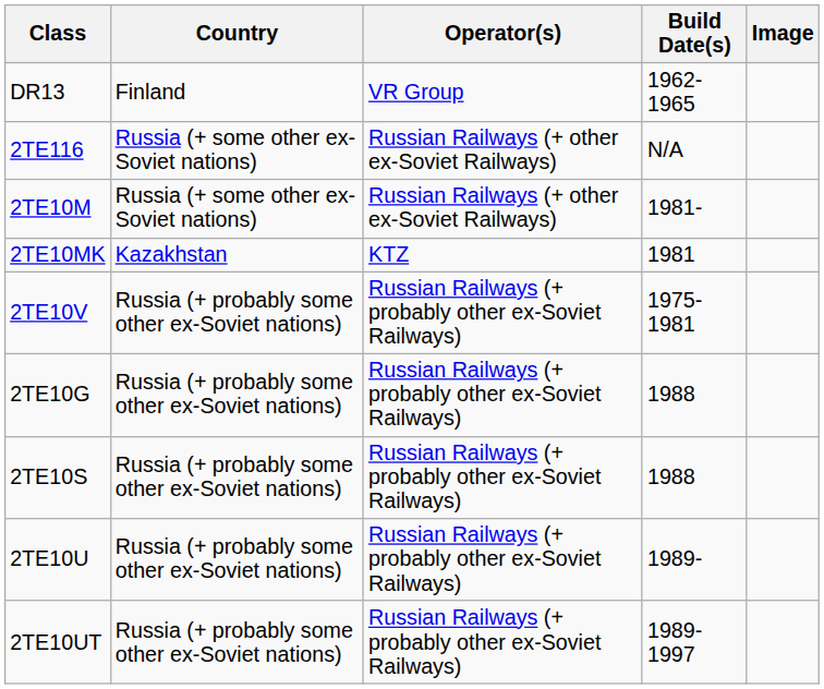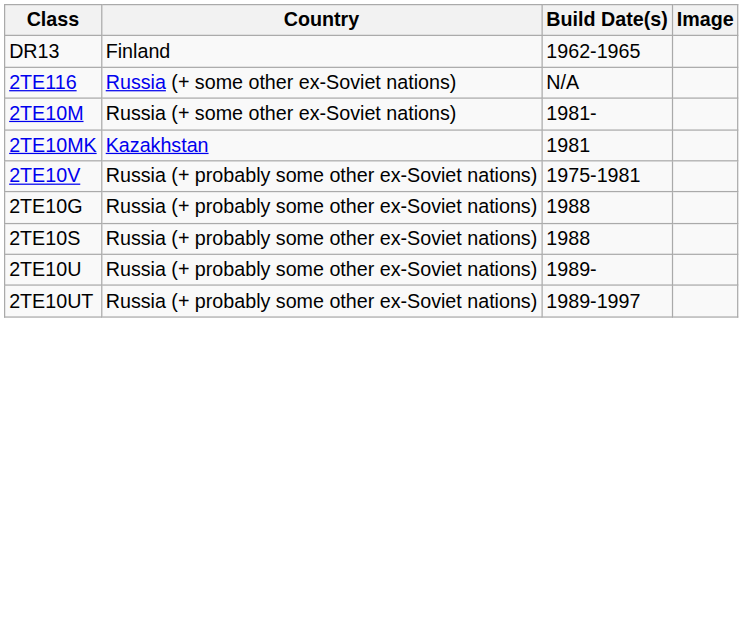 <table class="wikitable">
 <tr>
 <th>Class</th>
 <th>Country</th>
-<th>Operator(s)</th>
 <th>Build Date(s)</th>
 <th>Image</th>
 </tr>
 <tr>
 <td>DR13</td>
 <td>Finland</td>
-<td><a href='#'>VR Group</a></td>
 <td>1962-1965</td>
 <td></td>
 </tr>
 <tr>
 <td><a href='#'>2TE116</a></td>
 <td><a href='#'>Russia</a> (+ some other ex-Soviet nations)</td>
-<td><a href='#'>Russian Railways</a> (+ other ex-Soviet Railways)</td>
 <td>N/A</td>
 <td></td>
 </tr>
 <tr>
 <td><a href='#'>2TE10M</a></td>
 <td>Russia  (+ some other ex-Soviet nations)</td>
-<td><a href='#'>Russian Railways</a> (+ other ex-Soviet Railways)</td>
 <td>1981-</td>
 <td></td>
 </tr>
 <tr>
 <td><a href='#'>2TE10MK</a></td>
 <td><a href='#'>Kazakhstan</a></td>
-<td><a href='#'>KTZ</a></td>
 <td>1981</td>
 <td></td>
 </tr>
 <tr>
 <td><a href='#'>2TE10V</a></td>
 <td>Russia  (+ probably some other ex-Soviet nations)</td>
-<td><a href='#'>Russian Railways</a> (+ probably other ex-Soviet Railways)</td>
 <td>1975-1981</td>
 <td></td>
 </tr>
 <tr>
 <td>2TE10G</td>
 <td>Russia  (+ probably some other ex-Soviet nations)</td>
-<td><a href='#'>Russian Railways</a> (+ probably other ex-Soviet Railways)</td>
 <td>1988</td>
 <td></td>
 </tr>
 <tr>
 <td>2TE10S</td>
 <td>Russia  (+ probably some other ex-Soviet nations)</td>
-<td><a href='#'>Russian Railways</a> (+ probably other ex-Soviet Railways)</td>
 <td>1988</td>
 <td></td>
 </tr>
 <tr>
 <td>2TE10U</td>
 <td>Russia  (+ probably some other ex-Soviet nations)</td>
-<td><a href='#'>Russian Railways</a> (+ probably other ex-Soviet Railways)</td>
 <td>1989-</td>
 <td></td>
 </tr>
 <tr>
 <td>2TE10UT</td>
 <td>Russia  (+ probably some other ex-Soviet nations)</td>
-<td><a href='#'>Russian Railways</a> (+ probably other ex-Soviet Railways)</td>
 <td>1989-1997</td>
 <td></td>
 </tr>
 </table>
